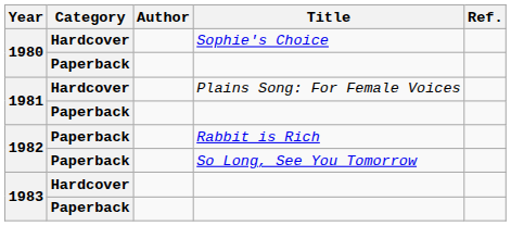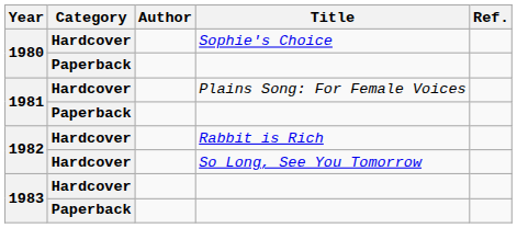 <table class="wikitable sortable mw-collapsible">
 <tr>
 <th>Year</th>
 <th>Category</th>
 <th>Author</th>
 <th>Title</th>
 <th>Ref.</th>
 </tr>
 <tr>
 <th rowspan="2">1980</th>
 <th>Hardcover</th>
 <td></td>
 <td><em><a href='#'>Sophie's Choice</a></em></td>
 <td></td>
 </tr>
 <tr>
 <th>Paperback</th>
 <td></td>
 <td><em></em></td>
 <td></td>
 </tr>
 <tr>
 <th rowspan="2">1981</th>
 <th>Hardcover</th>
 <td></td>
 <td><em>Plains Song: For Female Voices</em></td>
 <td></td>
 </tr>
 <tr>
 <th>Paperback</th>
 <td></td>
 <td><em></em></td>
 <td></td>
 </tr>
 <tr>
 <th rowspan="2">1982</th>
-<th>Paperback</th>
+<th>Hardcover</th>
 <td></td>
 <td><em><a href='#'>Rabbit is Rich</a></em></td>
 <td></td>
 </tr>
 <tr>
-<th>Paperback</th>
+<th>Hardcover</th>
 <td></td>
 <td><em><a href='#'>So Long, See You Tomorrow</a></em></td>
 <td></td>
 </tr>
 <tr>
 <th rowspan="2">1983</th>
 <th>Hardcover</th>
 <td></td>
 <td><em></em></td>
 <td></td>
 </tr>
 <tr>
 <th>Paperback</th>
 <td></td>
 <td><em></em></td>
 <td></td>
 </tr>
 </table>
